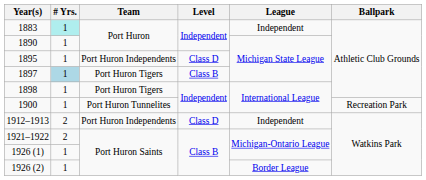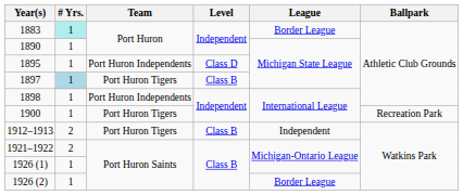 <table class="wikitable" style="text-align:center; font-size: 95%;">
 <tr>
 <th>Year(s)</th>
 <th># Yrs.</th>
 <th>Team</th>
 <th>Level</th>
 <th>League</th>
 <th>Ballpark</th>
 </tr>
 <tr>
 <td>1883</td>
 <td style="background: paleturquoise;">1</td>
 <td rowspan=2>Port Huron</td>
 <td rowspan=2><a href='#'>Independent</a></td>
-<td>Independent</td>
+<td><a href='#'>Border League</a></td>
 <td rowspan=5>Athletic Club Grounds</td>
 </tr>
 <tr>
 <td>1890</td>
 <td>1</td>
 <td rowspan=3><a href='#'>Michigan State League</a></td>
 </tr>
 <tr>
 <td>1895</td>
 <td>1</td>
 <td>Port Huron Independents</td>
 <td><a href='#'>Class D</a></td>
 </tr>
 <tr>
 <td>1897</td>
 <td style="background: lightblue;">1</td>
 <td>Port Huron Tigers</td>
 <td><a href='#'>Class B</a></td>
 </tr>
 <tr>
 <td>1898</td>
 <td>1</td>
-<td>Port Huron Tigers</td>
+<td>Port Huron Independents</td>
 <td rowspan=2><a href='#'>Independent</a></td>
 <td rowspan=2><a href='#'>International League</a></td>
 </tr>
 <tr>
 <td>1900</td>
 <td>1</td>
-<td>Port Huron Tunnelites</td>
+<td>Port Huron Tigers</td>
 <td>Recreation Park</td>
 </tr>
 <tr>
 <td>1912–1913</td>
 <td>2</td>
-<td>Port Huron Independents</td>
-<td><a href='#'>Class D</a></td>
+<td>Port Huron Tigers</td>
+<td><a href='#'>Class B</a></td>
 <td>Independent</td>
 <td rowspan=4>Watkins Park</td>
 </tr>
 <tr>
 <td>1921–1922</td>
 <td>2</td>
 <td Rowspan=3>Port Huron Saints</td>
 <td Rowspan=3><a href='#'>Class B</a></td>
 <td Rowspan=2><a href='#'>Michigan-Ontario League</a></td>
 </tr>
 <tr>
 <td>1926 (1)</td>
 <td>1</td>
 </tr>
 <tr>
 <td>1926 (2)</td>
 <td>1</td>
 <td><a href='#'>Border League</a></td>
 </tr>
 </table>
